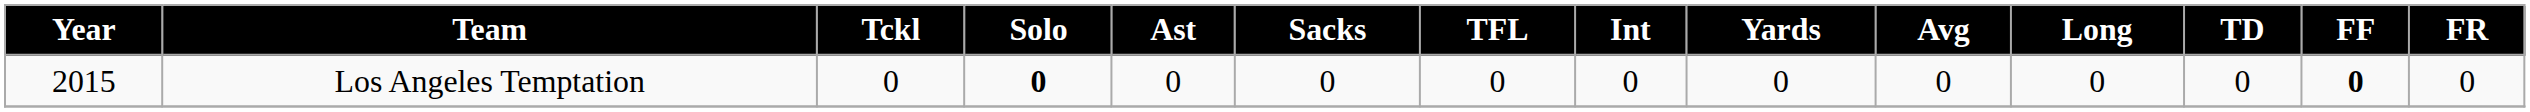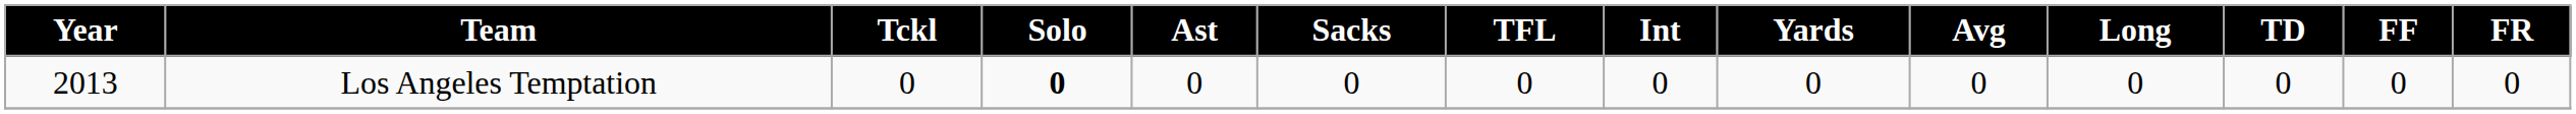 <table class="wikitable" width="80%">
 <tr align="center"  style=" background:black; color:#ffffff;">
 <td><strong>Year</strong></td>
 <td><strong>Team</strong></td>
 <td><strong>Tckl</strong></td>
 <td><strong>Solo</strong></td>
 <td><strong>Ast</strong></td>
 <td><strong>Sacks</strong></td>
 <td><strong>TFL</strong></td>
 <td><strong>Int</strong></td>
 <td><strong>Yards</strong></td>
 <td><strong>Avg</strong></td>
 <td><strong>Long</strong></td>
 <td><strong>TD</strong></td>
 <td><strong>FF</strong></td>
 <td><strong>FR</strong></td>
 </tr>
 <tr align="center" bgcolor="">
-<td>2015</td>
+<td>2013</td>
 <td>Los Angeles Temptation</td>
 <td>0</td>
 <td><strong>0</strong></td>
 <td>0</td>
 <td>0</td>
 <td>0</td>
 <td>0</td>
 <td>0</td>
 <td>0</td>
 <td>0</td>
 <td>0</td>
-<td><strong>0</strong></td>
+<td>0</td>
 <td>0</td>
 </tr>
 <tr align="center" bgcolor="">
 </tr>
 </table>
